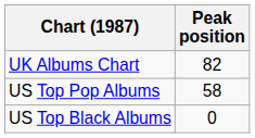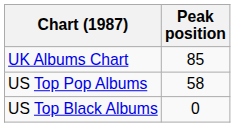 <table class="wikitable sortable">
 <tr>
 <th>Chart (1987)</th>
 <th>Peak<br>position</th>
 </tr>
 <tr>
 <td><a href='#'>UK Albums Chart</a></td>
-<td style="text-align:center;">82</td>
+<td style="text-align:center;">85</td>
 </tr>
 <tr>
 <td>US <a href='#'>Top Pop Albums</a></td>
 <td style="text-align:center;">58</td>
 </tr>
 <tr>
 <td>US <a href='#'>Top Black Albums</a></td>
 <td style="text-align:center;">0</td>
 </tr>
 </table>
